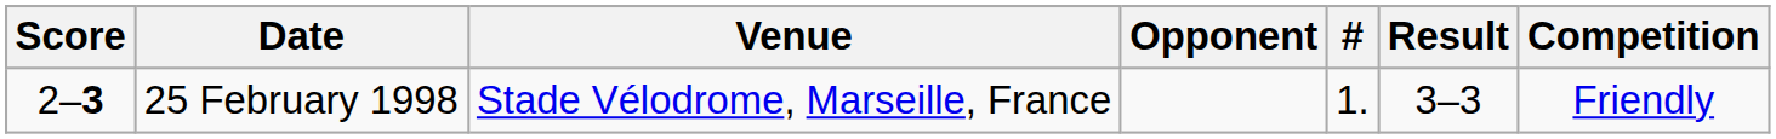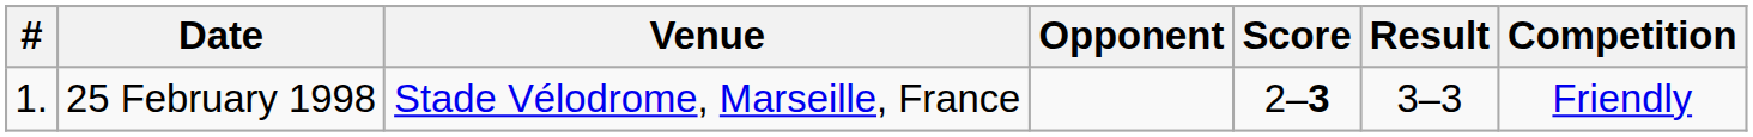 <table class="wikitable">
 <tr>
-<th>Score</th>
+<th>#</th>
 <th>Date</th>
 <th>Venue</th>
 <th>Opponent</th>
-<th>#</th>
+<th>Score</th>
 <th>Result</th>
 <th>Competition</th>
 </tr>
 <tr>
-<td align="center">2–<strong>3</strong></td>
+<td align="center">1.</td>
 <td>25 February 1998</td>
 <td><a href='#'>Stade Vélodrome</a>, <a href='#'>Marseille</a>, France</td>
 <td></td>
-<td align="center">1.</td>
+<td align="center">2–<strong>3</strong></td>
 <td align="center">3–3</td>
 <td align="center"><a href='#'>Friendly</a></td>
 </tr>
 </table>
